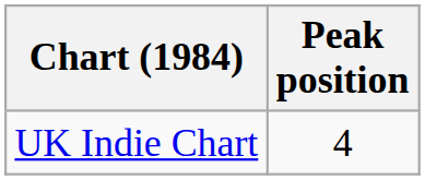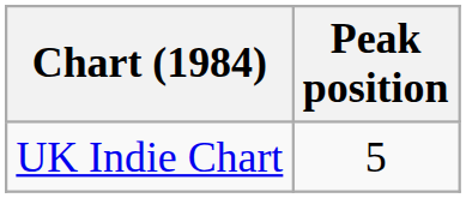 <table class="wikitable sortable">
 <tr>
 <th scope="col">Chart (1984)</th>
 <th scope="col">Peak<br>position</th>
 </tr>
 <tr>
 <td><a href='#'>UK Indie Chart</a></td>
-<td style="text-align:center;">4</td>
+<td style="text-align:center;">5</td>
 </tr>
 </table>
